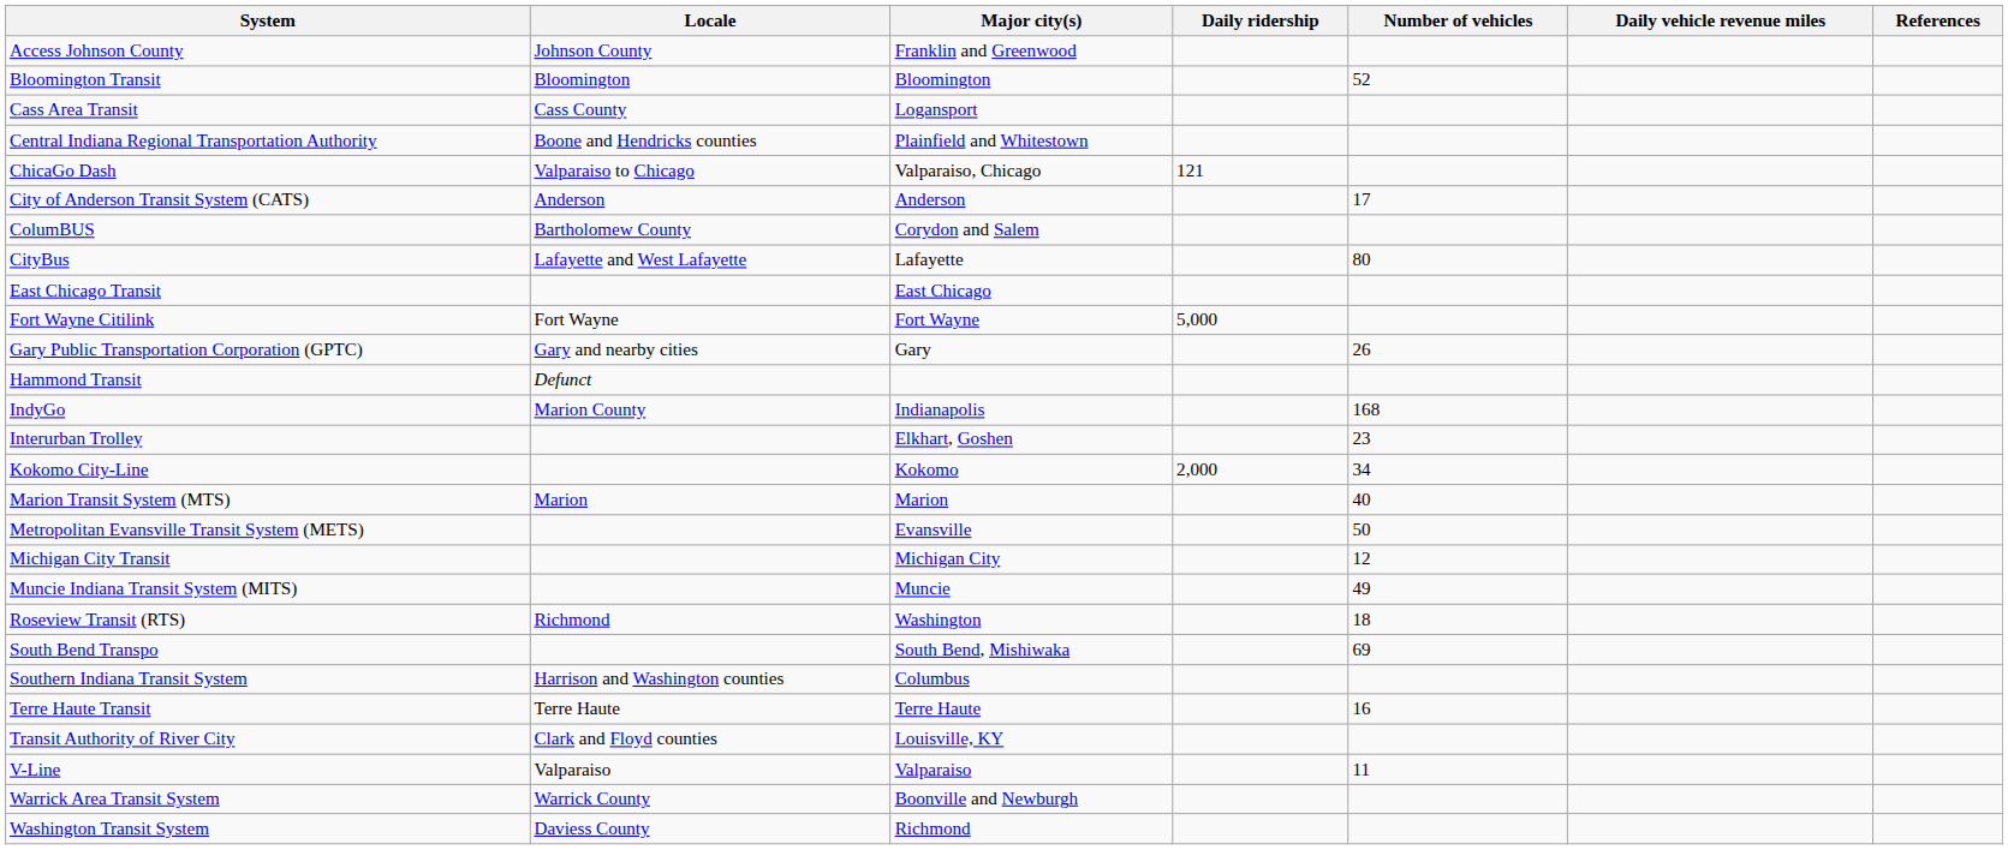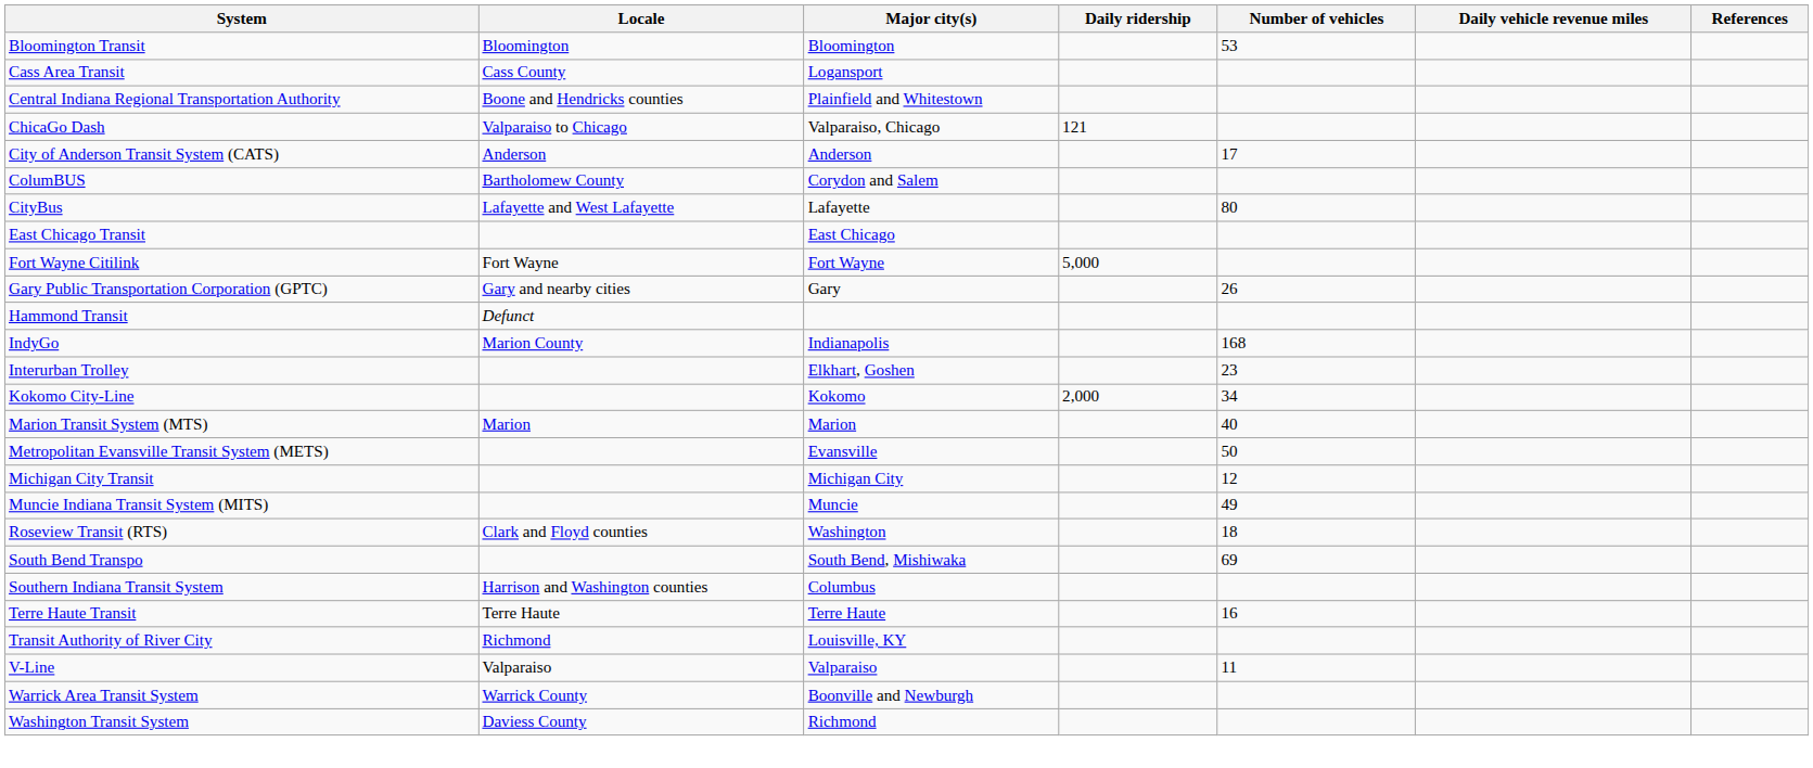 <table class="wikitable sortable" style="font-size: 90%; width: 100%">
 <tr>
 <th>System</th>
 <th>Locale</th>
 <th>Major city(s)</th>
 <th>Daily ridership</th>
 <th>Number of vehicles</th>
 <th>Daily vehicle revenue miles</th>
 <th>References</th>
 </tr>
 <tr>
-<td><a href='#'>Access Johnson County</a></td>
-<td><a href='#'>Johnson County</a></td>
-<td><a href='#'>Franklin</a> and <a href='#'>Greenwood</a></td>
-<td></td>
-<td></td>
-<td></td>
-<td></td>
-</tr>
-<tr>
 <td><a href='#'>Bloomington Transit</a></td>
 <td><a href='#'>Bloomington</a></td>
 <td><a href='#'>Bloomington</a></td>
 <td></td>
-<td>52</td>
+<td>53</td>
 <td></td>
 <td></td>
 </tr>
 <tr>
 <td><a href='#'>Cass Area Transit</a></td>
 <td><a href='#'>Cass County</a></td>
 <td><a href='#'>Logansport</a></td>
 <td></td>
 <td></td>
 <td></td>
 <td></td>
 </tr>
 <tr>
 <td><a href='#'>Central Indiana Regional Transportation Authority</a></td>
 <td><a href='#'>Boone</a> and <a href='#'>Hendricks</a> counties</td>
 <td><a href='#'>Plainfield</a> and <a href='#'>Whitestown</a></td>
 <td></td>
 <td></td>
 <td></td>
 <td></td>
 </tr>
 <tr>
 <td><a href='#'>ChicaGo Dash</a></td>
 <td><a href='#'>Valparaiso</a> to <a href='#'>Chicago</a></td>
 <td>Valparaiso, Chicago</td>
 <td>121</td>
 <td></td>
 <td></td>
 <td></td>
 </tr>
 <tr>
 <td><a href='#'>City of Anderson Transit System</a> (CATS)</td>
 <td><a href='#'>Anderson</a></td>
 <td><a href='#'>Anderson</a></td>
 <td></td>
 <td>17</td>
 <td></td>
 <td></td>
 </tr>
 <tr>
 <td><a href='#'>ColumBUS</a></td>
 <td><a href='#'>Bartholomew County</a></td>
 <td><a href='#'>Corydon</a> and <a href='#'>Salem</a></td>
 <td></td>
 <td></td>
 <td></td>
 <td></td>
 </tr>
 <tr>
 <td><a href='#'>CityBus</a></td>
 <td><a href='#'>Lafayette</a> and <a href='#'>West Lafayette</a></td>
 <td>Lafayette</td>
 <td></td>
 <td>80</td>
 <td></td>
 <td></td>
 </tr>
 <tr>
 <td><a href='#'>East Chicago Transit</a></td>
 <td></td>
 <td><a href='#'>East Chicago</a></td>
 <td></td>
 <td></td>
 <td></td>
 <td></td>
 </tr>
 <tr>
 <td><a href='#'>Fort Wayne Citilink</a></td>
 <td>Fort Wayne</td>
 <td><a href='#'>Fort Wayne</a></td>
 <td>5,000</td>
 <td></td>
 <td></td>
 <td></td>
 </tr>
 <tr>
 <td><a href='#'>Gary Public Transportation Corporation</a> (GPTC)</td>
 <td><a href='#'>Gary</a> and nearby cities</td>
 <td>Gary</td>
 <td></td>
 <td>26</td>
 <td></td>
 <td></td>
 </tr>
 <tr>
 <td><a href='#'>Hammond Transit</a></td>
 <td><em>Defunct</em></td>
 <td></td>
 <td></td>
 <td></td>
 <td></td>
 <td></td>
 </tr>
 <tr>
 <td><a href='#'>IndyGo</a></td>
 <td><a href='#'>Marion County</a></td>
 <td><a href='#'>Indianapolis</a></td>
 <td></td>
 <td>168</td>
 <td></td>
 <td></td>
 </tr>
 <tr>
 <td><a href='#'>Interurban Trolley</a></td>
 <td></td>
 <td><a href='#'>Elkhart</a>, <a href='#'>Goshen</a></td>
 <td></td>
 <td>23</td>
 <td></td>
 <td></td>
 </tr>
 <tr>
 <td><a href='#'>Kokomo City-Line</a></td>
 <td></td>
 <td><a href='#'>Kokomo</a></td>
 <td>2,000</td>
 <td>34</td>
 <td></td>
 <td></td>
 </tr>
 <tr>
 <td><a href='#'>Marion Transit System</a> (MTS)</td>
 <td><a href='#'>Marion</a></td>
 <td><a href='#'>Marion</a></td>
 <td></td>
 <td>40</td>
 <td></td>
 <td></td>
 </tr>
 <tr>
 <td><a href='#'>Metropolitan Evansville Transit System</a> (METS)</td>
 <td></td>
 <td><a href='#'>Evansville</a></td>
 <td></td>
 <td>50</td>
 <td></td>
 <td></td>
 </tr>
 <tr>
 <td><a href='#'>Michigan City Transit</a></td>
 <td></td>
 <td><a href='#'>Michigan City</a></td>
 <td></td>
 <td>12</td>
 <td></td>
 <td></td>
 </tr>
 <tr>
 <td><a href='#'>Muncie Indiana Transit System</a> (MITS)</td>
 <td></td>
 <td><a href='#'>Muncie</a></td>
 <td></td>
 <td>49</td>
 <td></td>
 <td></td>
 </tr>
 <tr>
 <td><a href='#'>Roseview Transit</a> (RTS)</td>
-<td><a href='#'>Richmond</a></td>
+<td><a href='#'>Clark</a> and <a href='#'>Floyd</a> counties</td>
 <td><a href='#'>Washington</a></td>
 <td></td>
 <td>18</td>
 <td></td>
 <td></td>
 </tr>
 <tr>
 <td><a href='#'>South Bend Transpo</a></td>
 <td></td>
 <td><a href='#'>South Bend</a>, <a href='#'>Mishiwaka</a></td>
 <td></td>
 <td>69</td>
 <td></td>
 <td></td>
 </tr>
 <tr>
 <td><a href='#'>Southern Indiana Transit System</a></td>
 <td><a href='#'>Harrison</a> and <a href='#'>Washington</a> counties</td>
 <td><a href='#'>Columbus</a></td>
 <td></td>
 <td></td>
 <td></td>
 <td></td>
 </tr>
 <tr>
 <td><a href='#'>Terre Haute Transit</a></td>
 <td>Terre Haute</td>
 <td><a href='#'>Terre Haute</a></td>
 <td></td>
 <td>16</td>
 <td></td>
 <td></td>
 </tr>
 <tr>
 <td><a href='#'>Transit Authority of River City</a></td>
-<td><a href='#'>Clark</a> and <a href='#'>Floyd</a> counties</td>
+<td><a href='#'>Richmond</a></td>
 <td><a href='#'>Louisville, KY</a></td>
 <td></td>
 <td></td>
 <td></td>
 <td></td>
 </tr>
 <tr>
 <td><a href='#'>V-Line</a></td>
 <td>Valparaiso</td>
 <td><a href='#'>Valparaiso</a></td>
 <td></td>
 <td>11</td>
 <td></td>
 <td></td>
 </tr>
 <tr>
 <td><a href='#'>Warrick Area Transit System</a></td>
 <td><a href='#'>Warrick County</a></td>
 <td><a href='#'>Boonville</a> and <a href='#'>Newburgh</a></td>
 <td></td>
 <td></td>
 <td></td>
 <td></td>
 </tr>
 <tr>
 <td><a href='#'>Washington Transit System</a></td>
 <td><a href='#'>Daviess County</a></td>
 <td><a href='#'>Richmond</a></td>
 <td></td>
 <td></td>
 <td></td>
 <td></td>
 </tr>
 </table>
